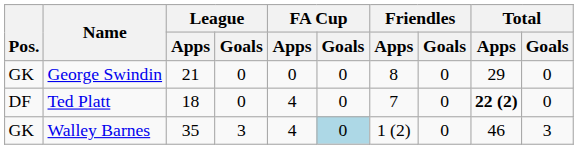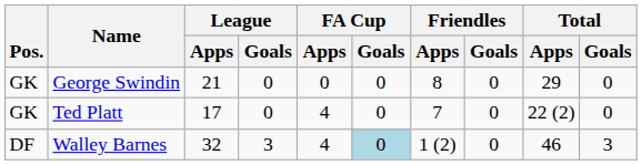 <table class="wikitable" style="text-align:center">
 <tr>
 <th rowspan="2" valign="bottom">Pos.</th>
 <th rowspan="2">Name</th>
 <th colspan="2" width="85">League</th>
 <th colspan="2" width="85">FA Cup</th>
 <th colspan="2" width="85">Friendles</th>
 <th colspan="2" width="85">Total</th>
 </tr>
 <tr>
 <th>Apps</th>
 <th>Goals</th>
 <th>Apps</th>
 <th>Goals</th>
 <th>Apps</th>
 <th>Goals</th>
 <th>Apps</th>
 <th>Goals</th>
 </tr>
 <tr>
 <td align="left">GK</td>
 <td align="left"> <a href='#'>George Swindin</a></td>
 <td>21</td>
 <td>0</td>
 <td>0</td>
 <td>0</td>
 <td>8</td>
 <td>0</td>
 <td>29</td>
 <td>0</td>
 </tr>
 <tr>
-<td align="left">DF</td>
+<td align="left">GK</td>
 <td align="left"> <a href='#'>Ted Platt</a></td>
-<td>18</td>
+<td>17</td>
 <td>0</td>
 <td>4</td>
 <td>0</td>
 <td>7</td>
 <td>0</td>
-<td><strong>22 (2)</strong></td>
+<td>22 (2)</td>
 <td>0</td>
 </tr>
 <tr>
-<td align="left">GK</td>
+<td align="left">DF</td>
 <td align="left"> <a href='#'>Walley Barnes</a></td>
-<td>35</td>
+<td>32</td>
 <td>3</td>
 <td>4</td>
 <td style="background: lightblue;">0</td>
 <td>1 (2)</td>
 <td>0</td>
 <td>46</td>
 <td>3</td>
 </tr>
 </table>
